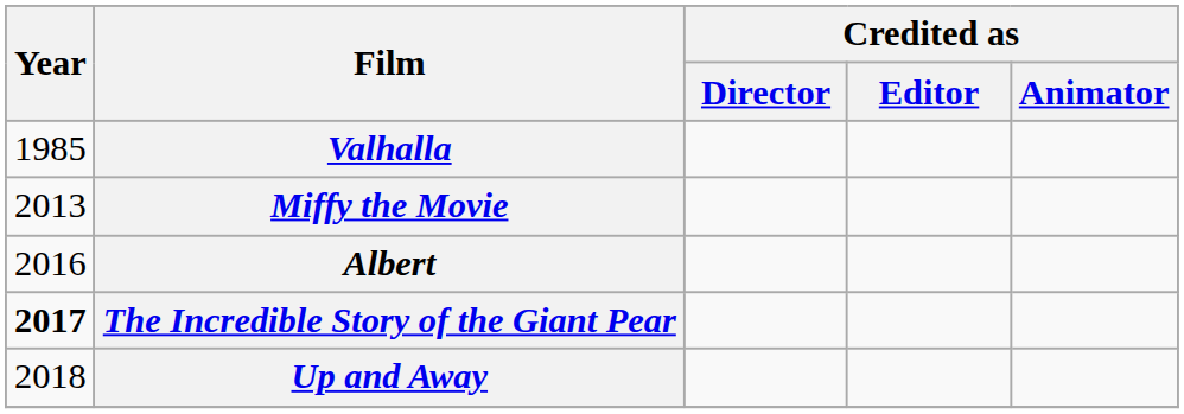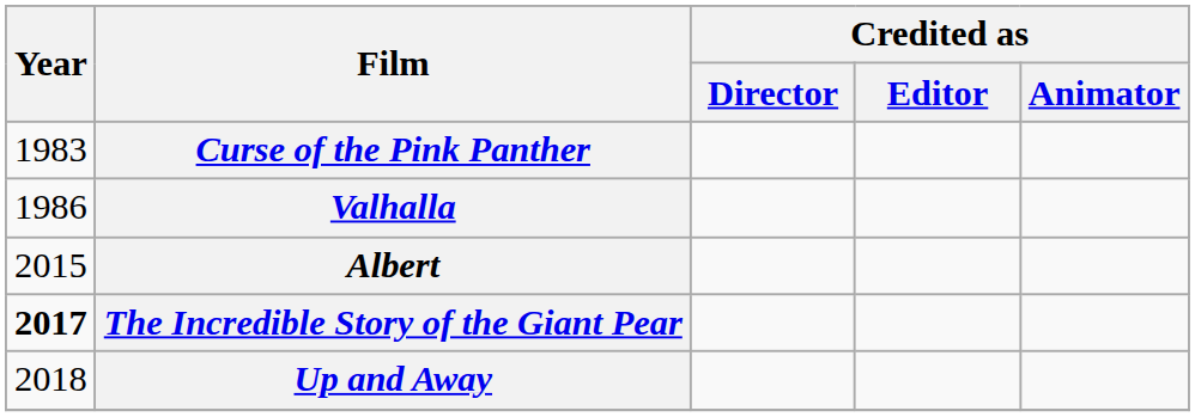 <table class="wikitable plainrowheaders" style="text-align:center">
 <tr>
 <th scope="col" rowspan="2">Year</th>
 <th rowspan="2" scope="col">Film</th>
 <th scope="col" colspan="3">Credited as</th>
 </tr>
 <tr>
 <th width="65"><a href='#'>Director</a></th>
 <th width="65"><a href='#'>Editor</a></th>
 <th width="65"><a href='#'>Animator</a></th>
 </tr>
 <tr>
-<td>1985</td>
+<td>1983</td>
+<th scope="row"><em><a href='#'>Curse of the Pink Panther</a></em></th>
+<td></td>
+<td></td>
+<td></td>
+</tr>
+<tr>
+<td>1986</td>
 <th scope="row"><em><a href='#'>Valhalla</a></em></th>
 <td></td>
 <td></td>
 <td></td>
 </tr>
 <tr>
-<td>2013</td>
-<th scope="row"><em><a href='#'>Miffy the Movie</a></em></th>
-<td></td>
-<td></td>
-<td></td>
-</tr>
-<tr>
-<td>2016</td>
+<td>2015</td>
 <th scope="row"><em>Albert</em></th>
 <td></td>
 <td></td>
 <td></td>
 </tr>
 <tr>
 <td><strong>2017</strong></td>
 <th scope="row"><em><a href='#'>The Incredible Story of the Giant Pear</a></em></th>
 <td></td>
 <td></td>
 <td></td>
 </tr>
 <tr>
 <td>2018</td>
 <th scope="row"><em><a href='#'>Up and Away</a></em></th>
 <td></td>
 <td></td>
 <td></td>
 </tr>
 <tr>
 </tr>
 </table>
